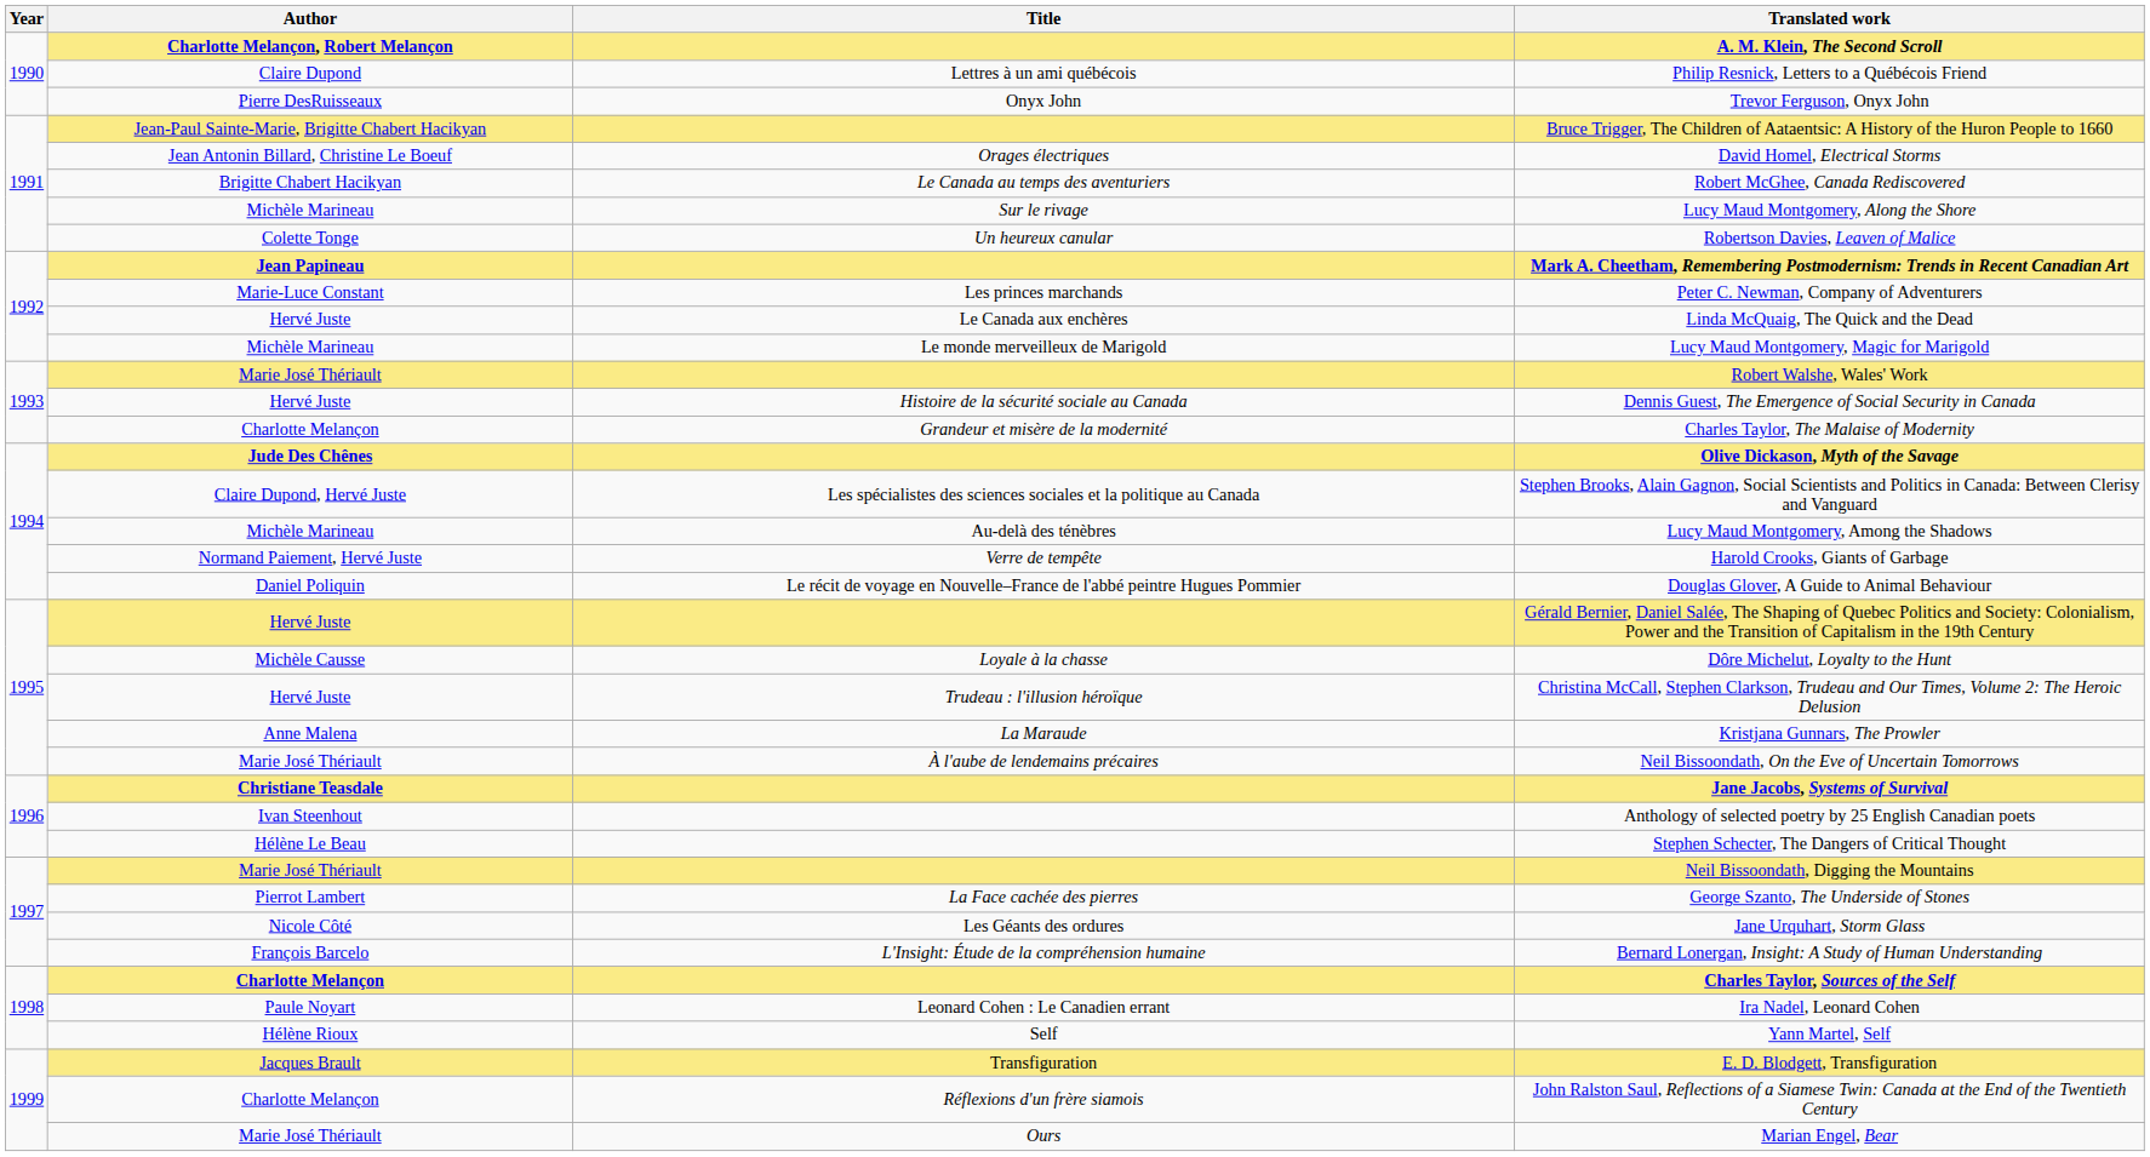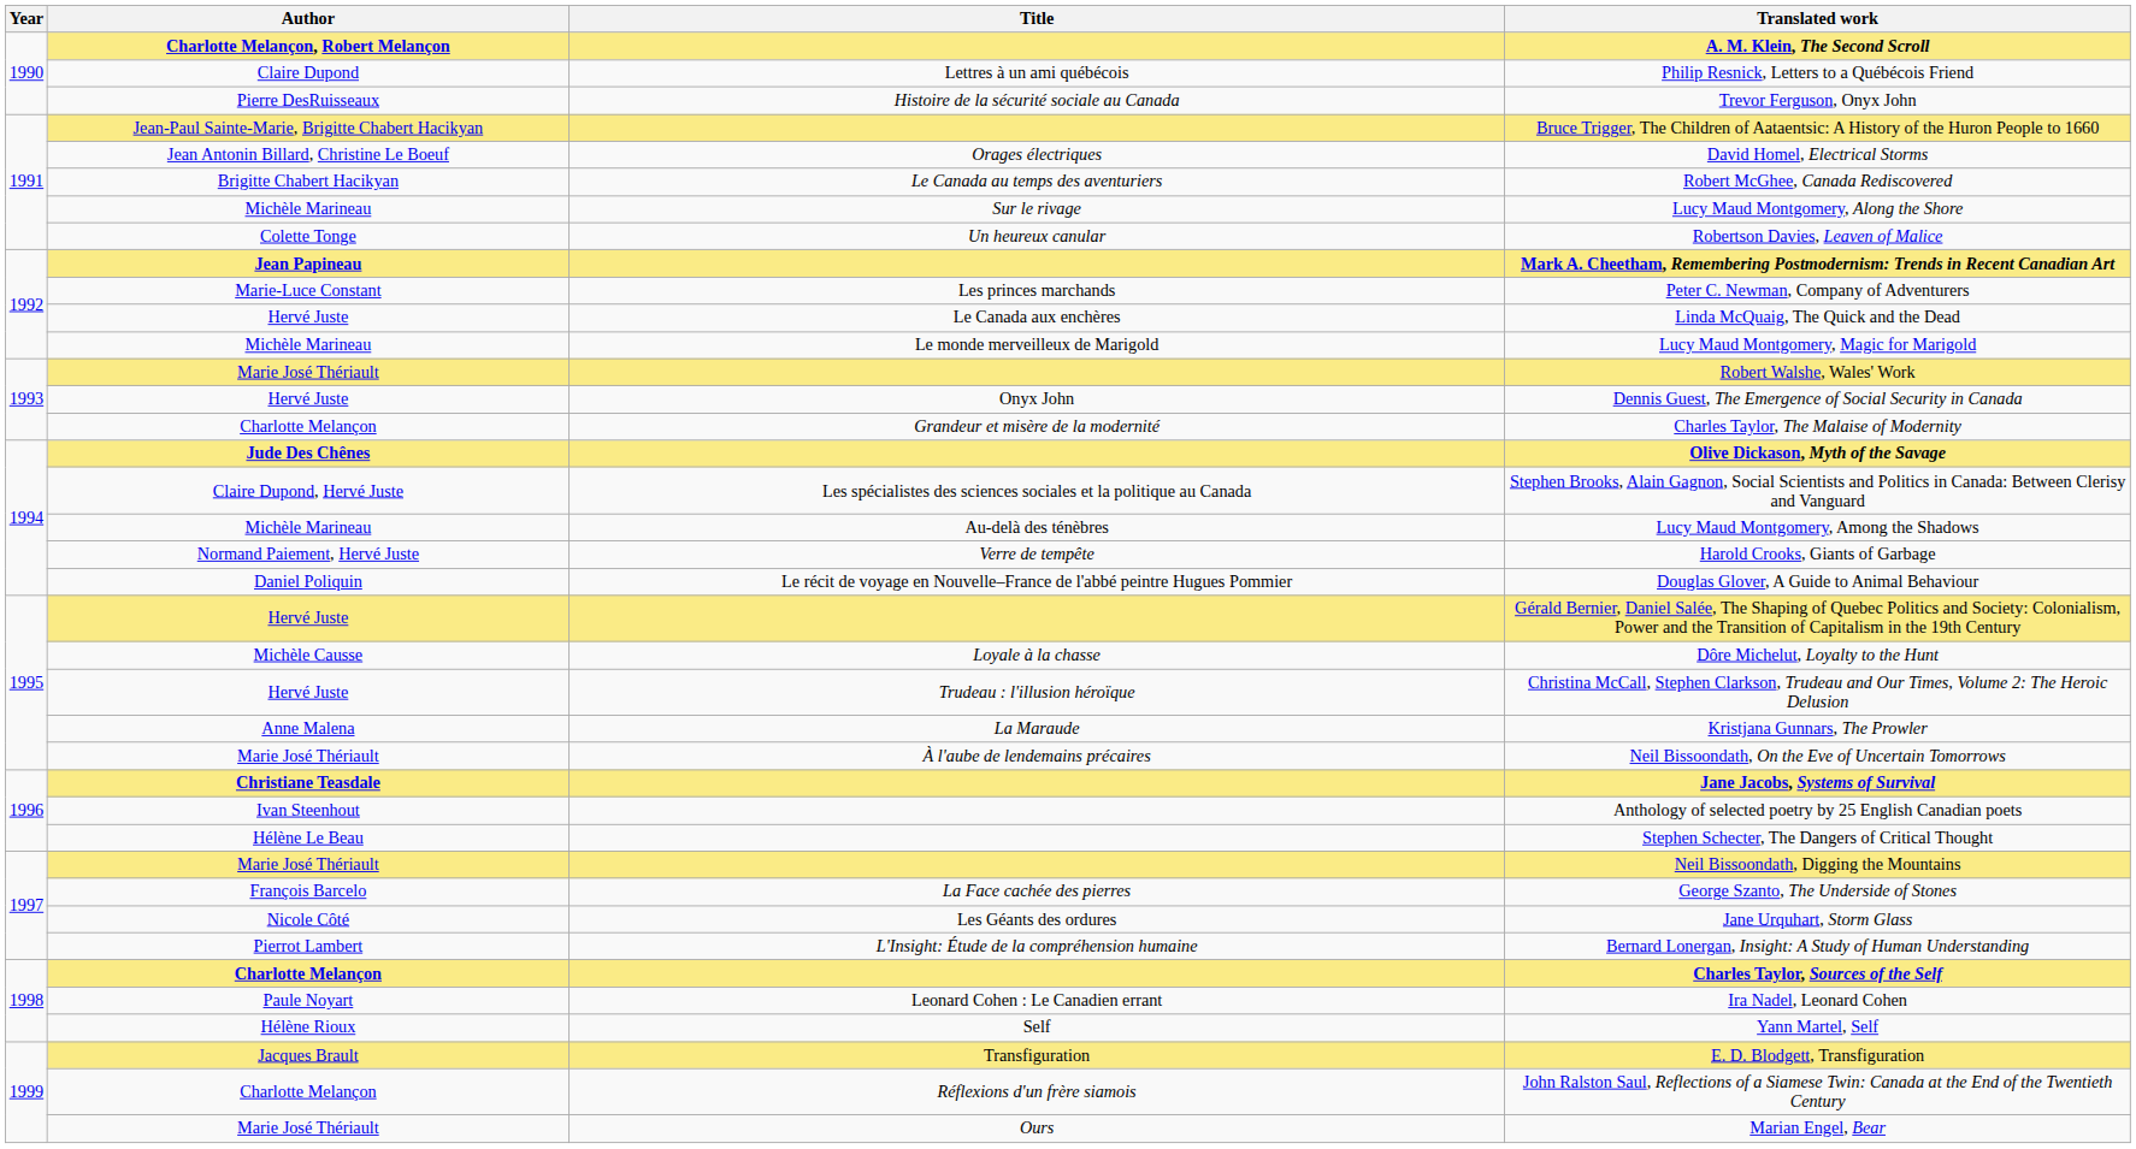 <table class="wikitable" width="100%">
 <tr>
 <th>Year</th>
 <th width="25%">Author</th>
 <th width="45%">Title</th>
 <th width="30%">Translated work</th>
 </tr>
 <tr>
 <td align="center" rowspan="3"><a href='#'>1990</a></td>
 <td align="center" style="background:#FAEB86"><strong><a href='#'>Charlotte Melançon</a>, <a href='#'>Robert Melançon</a></strong></td>
 <td align="center" style="background:#FAEB86"><strong><em></em></strong></td>
 <td align="center" style="background:#FAEB86"><strong><a href='#'>A. M. Klein</a>, <em>The Second Scroll<strong><em></td>
 </tr>
 <tr>
 <td align="center"><a href='#'>Claire Dupond</a></td>
 <td align="center"></em>Lettres à un ami québécois<em></td>
 <td align="center"><a href='#'>Philip Resnick</a>, </em>Letters to a Québécois Friend<em></td>
 </tr>
 <tr>
 <td align="center"><a href='#'>Pierre DesRuisseaux</a></td>
-<td align="center"></em>Onyx John<em></td>
+<td align="center"><em>Histoire de la sécurité sociale au Canada</em></td>
 <td align="center"><a href='#'>Trevor Ferguson</a>, </em>Onyx John<em></td>
 </tr>
 <tr>
 <td align="center" rowspan="5"><a href='#'>1991</a></td>
 <td align="center" style="background:#FAEB86"></strong><a href='#'>Jean-Paul Sainte-Marie</a>, <a href='#'>Brigitte Chabert Hacikyan</a><strong></td>
 <td align="center" style="background:#FAEB86"></em></strong><strong><em></td>
 <td align="center" style="background:#FAEB86"></strong><a href='#'>Bruce Trigger</a>, </em>The Children of Aataentsic: A History of the Huron People to 1660</em></strong></td>
 </tr>
 <tr>
 <td align="center"><a href='#'>Jean Antonin Billard</a>, <a href='#'>Christine Le Boeuf</a></td>
 <td align="center"><em>Orages électriques</em></td>
 <td align="center"><a href='#'>David Homel</a>, <em>Electrical Storms</em></td>
 </tr>
 <tr>
 <td align="center"><a href='#'>Brigitte Chabert Hacikyan</a></td>
 <td align="center"><em>Le Canada au temps des aventuriers</em></td>
 <td align="center"><a href='#'>Robert McGhee</a>, <em>Canada Rediscovered</em></td>
 </tr>
 <tr>
 <td align="center"><a href='#'>Michèle Marineau</a></td>
 <td align="center"><em>Sur le rivage</em></td>
 <td align="center"><a href='#'>Lucy Maud Montgomery</a>, <em>Along the Shore</em></td>
 </tr>
 <tr>
 <td align="center"><a href='#'>Colette Tonge</a></td>
 <td align="center"><em>Un heureux canular</em></td>
 <td align="center"><a href='#'>Robertson Davies</a>, <em><a href='#'>Leaven of Malice</a></em></td>
 </tr>
 <tr>
 <td align="center" rowspan="4"><a href='#'>1992</a></td>
 <td align="center" style="background:#FAEB86"><strong><a href='#'>Jean Papineau</a></strong></td>
 <td align="center" style="background:#FAEB86"><strong><em></em></strong></td>
 <td align="center" style="background:#FAEB86"><strong><a href='#'>Mark A. Cheetham</a>, <em>Remembering Postmodernism: Trends in Recent Canadian Art<strong><em></td>
 </tr>
 <tr>
 <td align="center"><a href='#'>Marie-Luce Constant</a></td>
 <td align="center"></em>Les princes marchands<em></td>
 <td align="center"><a href='#'>Peter C. Newman</a>, </em>Company of Adventurers<em></td>
 </tr>
 <tr>
 <td align="center"><a href='#'>Hervé Juste</a></td>
 <td align="center"></em>Le Canada aux enchères<em></td>
 <td align="center"><a href='#'>Linda McQuaig</a>, </em>The Quick and the Dead<em></td>
 </tr>
 <tr>
 <td align="center"><a href='#'>Michèle Marineau</a></td>
 <td align="center"></em>Le monde merveilleux de Marigold<em></td>
 <td align="center"><a href='#'>Lucy Maud Montgomery</a>, </em><a href='#'>Magic for Marigold</a><em></td>
 </tr>
 <tr>
 <td align="center" rowspan="3"><a href='#'>1993</a></td>
 <td align="center" style="background:#FAEB86"></strong><a href='#'>Marie José Thériault</a><strong></td>
 <td align="center" style="background:#FAEB86"></em></strong><strong><em></td>
 <td align="center" style="background:#FAEB86"></strong><a href='#'>Robert Walshe</a>, </em>Wales' Work</em></strong></td>
 </tr>
 <tr>
 <td align="center"><a href='#'>Hervé Juste</a></td>
-<td align="center"><em>Histoire de la sécurité sociale au Canada</em></td>
+<td align="center"></em>Onyx John<em></td>
 <td align="center"><a href='#'>Dennis Guest</a>, <em>The Emergence of Social Security in Canada</em></td>
 </tr>
 <tr>
 <td align="center"><a href='#'>Charlotte Melançon</a></td>
 <td align="center"><em>Grandeur et misère de la modernité</em></td>
 <td align="center"><a href='#'>Charles Taylor</a>, <em>The Malaise of Modernity</em></td>
 </tr>
 <tr>
 <td align="center" rowspan="5"><a href='#'>1994</a></td>
 <td align="center" style="background:#FAEB86"><strong><a href='#'>Jude Des Chênes</a></strong></td>
 <td align="center" style="background:#FAEB86"><strong><em></em></strong></td>
 <td align="center" style="background:#FAEB86"><strong><a href='#'>Olive Dickason</a>, <em>Myth of the Savage<strong><em></td>
 </tr>
 <tr>
 <td align="center"><a href='#'>Claire Dupond</a>, <a href='#'>Hervé Juste</a></td>
 <td align="center"></em>Les spécialistes des sciences sociales et la politique au Canada<em></td>
 <td align="center"><a href='#'>Stephen Brooks</a>, <a href='#'>Alain Gagnon</a>, </em>Social Scientists and Politics in Canada: Between Clerisy and Vanguard<em></td>
 </tr>
 <tr>
 <td align="center"><a href='#'>Michèle Marineau</a></td>
 <td align="center"></em>Au-delà des ténèbres<em></td>
 <td align="center"><a href='#'>Lucy Maud Montgomery</a>, </em>Among the Shadows<em></td>
 </tr>
 <tr>
 <td align="center"><a href='#'>Normand Paiement</a>, <a href='#'>Hervé Juste</a></td>
 <td align="center"><em>Verre de tempête</em></td>
 <td align="center"><a href='#'>Harold Crooks</a>, </em>Giants of Garbage<em></td>
 </tr>
 <tr>
 <td align="center"><a href='#'>Daniel Poliquin</a></td>
 <td align="center"></em>Le récit de voyage en Nouvelle–France de l'abbé peintre Hugues Pommier<em></td>
 <td align="center"><a href='#'>Douglas Glover</a>, </em>A Guide to Animal Behaviour<em></td>
 </tr>
 <tr>
 <td align="center" rowspan="5"><a href='#'>1995</a></td>
 <td align="center" style="background:#FAEB86"></strong><a href='#'>Hervé Juste</a><strong></td>
 <td align="center" style="background:#FAEB86"></em></strong><strong><em></td>
 <td align="center" style="background:#FAEB86"></strong><a href='#'>Gérald Bernier</a>, <a href='#'>Daniel Salée</a>, </em>The Shaping of Quebec Politics and Society: Colonialism, Power and the Transition of Capitalism in the 19th Century</em></strong></td>
 </tr>
 <tr>
 <td align="center"><a href='#'>Michèle Causse</a></td>
 <td align="center"><em>Loyale à la chasse</em></td>
 <td align="center"><a href='#'>Dôre Michelut</a>, <em>Loyalty to the Hunt</em></td>
 </tr>
 <tr>
 <td align="center"><a href='#'>Hervé Juste</a></td>
 <td align="center"><em>Trudeau : l'illusion héroïque</em></td>
 <td align="center"><a href='#'>Christina McCall</a>, <a href='#'>Stephen Clarkson</a>, <em>Trudeau and Our Times, Volume 2: The Heroic Delusion</em></td>
 </tr>
 <tr>
 <td align="center"><a href='#'>Anne Malena</a></td>
 <td align="center"><em>La Maraude</em></td>
 <td align="center"><a href='#'>Kristjana Gunnars</a>, <em>The Prowler</em></td>
 </tr>
 <tr>
 <td align="center"><a href='#'>Marie José Thériault</a></td>
 <td align="center"><em>À l'aube de lendemains précaires</em></td>
 <td align="center"><a href='#'>Neil Bissoondath</a>, <em>On the Eve of Uncertain Tomorrows</em></td>
 </tr>
 <tr>
 <td align="center" rowspan="3"><a href='#'>1996</a></td>
 <td align="center" style="background:#FAEB86"><strong><a href='#'>Christiane Teasdale</a></strong></td>
 <td align="center" style="background:#FAEB86"><strong><em></em></strong></td>
 <td align="center" style="background:#FAEB86"><strong><a href='#'>Jane Jacobs</a>, <em><a href='#'>Systems of Survival</a><strong><em></td>
 </tr>
 <tr>
 <td align="center"><a href='#'>Ivan Steenhout</a></td>
 <td align="center"></em><em></td>
 <td align="center"></em>Anthology of selected poetry by 25 English Canadian poets<em></td>
 </tr>
 <tr>
 <td align="center"><a href='#'>Hélène Le Beau</a></td>
 <td align="center"></em><em></td>
 <td align="center"><a href='#'>Stephen Schecter</a>, </em>The Dangers of Critical Thought<em></td>
 </tr>
 <tr>
 <td align="center" rowspan="4"><a href='#'>1997</a></td>
 <td align="center" style="background:#FAEB86"></strong><a href='#'>Marie José Thériault</a><strong></td>
 <td align="center" style="background:#FAEB86"></em></strong><strong><em></td>
 <td align="center" style="background:#FAEB86"></strong><a href='#'>Neil Bissoondath</a>, </em>Digging the Mountains</em></strong></td>
 </tr>
 <tr>
-<td align="center"><a href='#'>Pierrot Lambert</a></td>
+<td align="center"><a href='#'>François Barcelo</a></td>
 <td align="center"><em>La Face cachée des pierres</em></td>
 <td align="center"><a href='#'>George Szanto</a>, <em>The Underside of Stones</em></td>
 </tr>
 <tr>
 <td align="center"><a href='#'>Nicole Côté</a></td>
 <td align="center"></em>Les Géants des ordures<em></td>
 <td align="center"><a href='#'>Jane Urquhart</a>, <em>Storm Glass</em></td>
 </tr>
 <tr>
-<td align="center"><a href='#'>François Barcelo</a></td>
+<td align="center"><a href='#'>Pierrot Lambert</a></td>
 <td align="center"><em>L'Insight: Étude de la compréhension humaine</em></td>
 <td align="center"><a href='#'>Bernard Lonergan</a>, <em>Insight: A Study of Human Understanding</em></td>
 </tr>
 <tr>
 <td align="center" rowspan="3"><a href='#'>1998</a></td>
 <td align="center" style="background:#FAEB86"><strong><a href='#'>Charlotte Melançon</a></strong></td>
 <td align="center" style="background:#FAEB86"><strong><em></em></strong></td>
 <td align="center" style="background:#FAEB86"><strong><a href='#'>Charles Taylor</a>, <em><a href='#'>Sources of the Self</a><strong><em></td>
 </tr>
 <tr>
 <td align="center"><a href='#'>Paule Noyart</a></td>
 <td align="center"></em>Leonard Cohen : Le Canadien errant<em></td>
 <td align="center"><a href='#'>Ira Nadel</a>, </em>Leonard Cohen<em></td>
 </tr>
 <tr>
 <td align="center"><a href='#'>Hélène Rioux</a></td>
 <td align="center"></em>Self<em></td>
 <td align="center"><a href='#'>Yann Martel</a>, </em><a href='#'>Self</a><em></td>
 </tr>
 <tr>
 <td align="center" rowspan="3"><a href='#'>1999</a></td>
 <td align="center" style="background:#FAEB86"></strong><a href='#'>Jacques Brault</a><strong></td>
 <td align="center" style="background:#FAEB86"></em></strong>Transfiguration<strong><em></td>
 <td align="center" style="background:#FAEB86"></strong><a href='#'>E. D. Blodgett</a>, </em>Transfiguration</em></strong></td>
 </tr>
 <tr>
 <td align="center"><a href='#'>Charlotte Melançon</a></td>
 <td align="center"><em>Réflexions d'un frère siamois</em></td>
 <td align="center"><a href='#'>John Ralston Saul</a>, <em>Reflections of a Siamese Twin: Canada at the End of the Twentieth Century</em></td>
 </tr>
 <tr>
 <td align="center"><a href='#'>Marie José Thériault</a></td>
 <td align="center"><em>Ours</em></td>
 <td align="center"><a href='#'>Marian Engel</a>, <em><a href='#'>Bear</a></em></td>
 </tr>
 </table>
